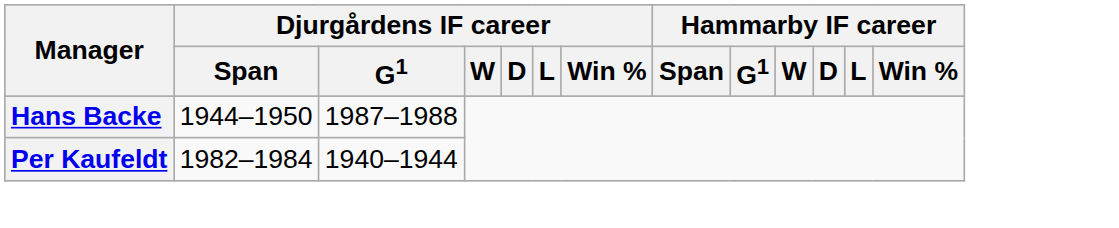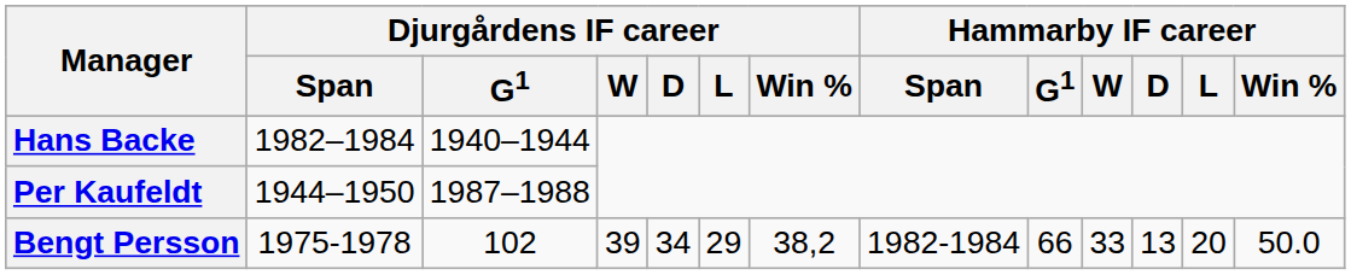 <table class="wikitable plainrowheaders" style="text-align:center">
 <tr>
 <th rowspan="2" scope="col">Manager</th>
 <th colspan="6" scope="col">Djurgårdens IF career</th>
 <th colspan="6" scope="col">Hammarby IF career</th>
 </tr>
 <tr>
 <th scope="col">Span</th>
 <th scope="col">G<sup>1</sup></th>
 <th scope="col">W</th>
 <th scope="col">D</th>
 <th scope="col">L</th>
 <th scope="col">Win %</th>
 <th scope="col">Span</th>
 <th scope="col">G<sup>1</sup></th>
 <th scope="col">W</th>
 <th scope="col">D</th>
 <th scope="col">L</th>
 <th scope="col">Win %</th>
 </tr>
 <tr>
 <th scope="row" style="text-align:left;"> <a href='#'>Hans Backe</a></th>
+<td>1982–1984<br></td>
+<td>1940–1944<br></td>
+</tr>
+<tr>
+<th scope="row" style="text-align:left;"> <a href='#'>Per Kaufeldt</a></th>
 <td>1944–1950<br></td>
 <td>1987–1988<br></td>
 </tr>
 <tr>
-<th scope="row" style="text-align:left;"> <a href='#'>Per Kaufeldt</a></th>
-<td>1982–1984<br></td>
-<td>1940–1944<br></td>
+<th> <a href='#'>Bengt Persson</a></th>
+<td>1975-1978</td>
+<td>102</td>
+<td>39</td>
+<td>34</td>
+<td>29</td>
+<td>38,2</td>
+<td>1982-1984</td>
+<td>66</td>
+<td>33</td>
+<td>13</td>
+<td>20</td>
+<td>50.0</td>
 </tr>
 </table>
